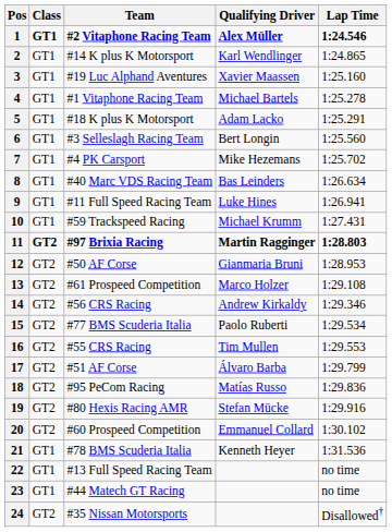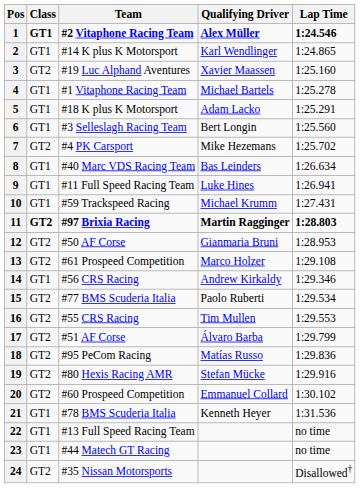 <table class="wikitable" style="font-size: 90%;">
 <tr>
 <th>Pos</th>
 <th>Class</th>
 <th>Team</th>
 <th>Qualifying Driver</th>
 <th>Lap Time</th>
 </tr>
 <tr style="font-weight:bold">
 <th>1</th>
 <td>GT1</td>
 <td>#2 <a href='#'>Vitaphone Racing Team</a></td>
 <td><a href='#'>Alex Müller</a></td>
 <td>1:24.546</td>
 </tr>
 <tr>
 <th>2</th>
 <td>GT1</td>
 <td>#14 K plus K Motorsport</td>
 <td><a href='#'>Karl Wendlinger</a></td>
 <td>1:24.865</td>
 </tr>
 <tr>
 <th>3</th>
-<td>GT1</td>
+<td>GT2</td>
 <td>#19 <a href='#'>Luc Alphand</a> Aventures</td>
 <td><a href='#'>Xavier Maassen</a></td>
 <td>1:25.160</td>
 </tr>
 <tr>
 <th>4</th>
 <td>GT1</td>
 <td>#1 <a href='#'>Vitaphone Racing Team</a></td>
 <td><a href='#'>Michael Bartels</a></td>
 <td>1:25.278</td>
 </tr>
 <tr>
 <th>5</th>
 <td>GT1</td>
 <td>#18 K plus K Motorsport</td>
 <td><a href='#'>Adam Lacko</a></td>
 <td>1:25.291</td>
 </tr>
 <tr>
 <th>6</th>
 <td>GT1</td>
 <td>#3 <a href='#'>Selleslagh Racing Team</a></td>
 <td>Bert Longin</td>
 <td>1:25.560</td>
 </tr>
 <tr>
 <th>7</th>
-<td>GT1</td>
+<td>GT2</td>
 <td>#4 <a href='#'>PK Carsport</a></td>
 <td>Mike Hezemans</td>
 <td>1:25.702</td>
 </tr>
 <tr>
 <th>8</th>
 <td>GT1</td>
 <td>#40 <a href='#'>Marc VDS Racing Team</a></td>
 <td><a href='#'>Bas Leinders</a></td>
 <td>1:26.634</td>
 </tr>
 <tr>
 <th>9</th>
 <td>GT1</td>
 <td>#11 Full Speed Racing Team</td>
 <td><a href='#'>Luke Hines</a></td>
 <td>1:26.941</td>
 </tr>
 <tr>
 <th>10</th>
 <td>GT1</td>
 <td>#59 Trackspeed Racing</td>
 <td><a href='#'>Michael Krumm</a></td>
 <td>1:27.431</td>
 </tr>
 <tr style="font-weight:bold">
 <th>11</th>
 <td>GT2</td>
 <td>#97 <a href='#'>Brixia Racing</a></td>
 <td>Martin Ragginger</td>
 <td>1:28.803</td>
 </tr>
 <tr>
 <th>12</th>
 <td>GT2</td>
 <td>#50 <a href='#'>AF Corse</a></td>
 <td><a href='#'>Gianmaria Bruni</a></td>
 <td>1:28.953</td>
 </tr>
 <tr>
 <th>13</th>
 <td>GT2</td>
 <td>#61 Prospeed Competition</td>
 <td><a href='#'>Marco Holzer</a></td>
 <td>1:29.108</td>
 </tr>
 <tr>
 <th>14</th>
-<td>GT2</td>
+<td>GT1</td>
 <td>#56 <a href='#'>CRS Racing</a></td>
 <td><a href='#'>Andrew Kirkaldy</a></td>
 <td>1:29.346</td>
 </tr>
 <tr>
 <th>15</th>
 <td>GT2</td>
 <td>#77 <a href='#'>BMS Scuderia Italia</a></td>
 <td>Paolo Ruberti</td>
 <td>1:29.534</td>
 </tr>
 <tr>
 <th>16</th>
 <td>GT2</td>
 <td>#55 <a href='#'>CRS Racing</a></td>
 <td><a href='#'>Tim Mullen</a></td>
 <td>1:29.553</td>
 </tr>
 <tr>
 <th>17</th>
 <td>GT2</td>
 <td>#51 <a href='#'>AF Corse</a></td>
 <td><a href='#'>Álvaro Barba</a></td>
 <td>1:29.799</td>
 </tr>
 <tr>
 <th>18</th>
 <td>GT2</td>
 <td>#95 PeCom Racing</td>
 <td><a href='#'>Matías Russo</a></td>
 <td>1:29.836</td>
 </tr>
 <tr>
 <th>19</th>
 <td>GT2</td>
 <td>#80 <a href='#'>Hexis Racing AMR</a></td>
 <td><a href='#'>Stefan Mücke</a></td>
 <td>1:29.916</td>
 </tr>
 <tr>
 <th>20</th>
 <td>GT2</td>
 <td>#60 Prospeed Competition</td>
 <td><a href='#'>Emmanuel Collard</a></td>
 <td>1:30.102</td>
 </tr>
 <tr>
 <th>21</th>
 <td>GT1</td>
 <td>#78 <a href='#'>BMS Scuderia Italia</a></td>
 <td>Kenneth Heyer</td>
 <td>1:31.536</td>
 </tr>
 <tr>
 <th>22</th>
 <td>GT1</td>
 <td>#13 Full Speed Racing Team</td>
 <td></td>
 <td>no time</td>
 </tr>
 <tr>
 <th>23</th>
 <td>GT1</td>
 <td>#44 <a href='#'>Matech GT Racing</a></td>
 <td></td>
 <td>no time</td>
 </tr>
 <tr>
 <th>24</th>
 <td>GT2</td>
 <td>#35 <a href='#'>Nissan Motorsports</a></td>
 <td></td>
 <td>Disallowed<sup>†</sup></td>
 </tr>
 </table>
